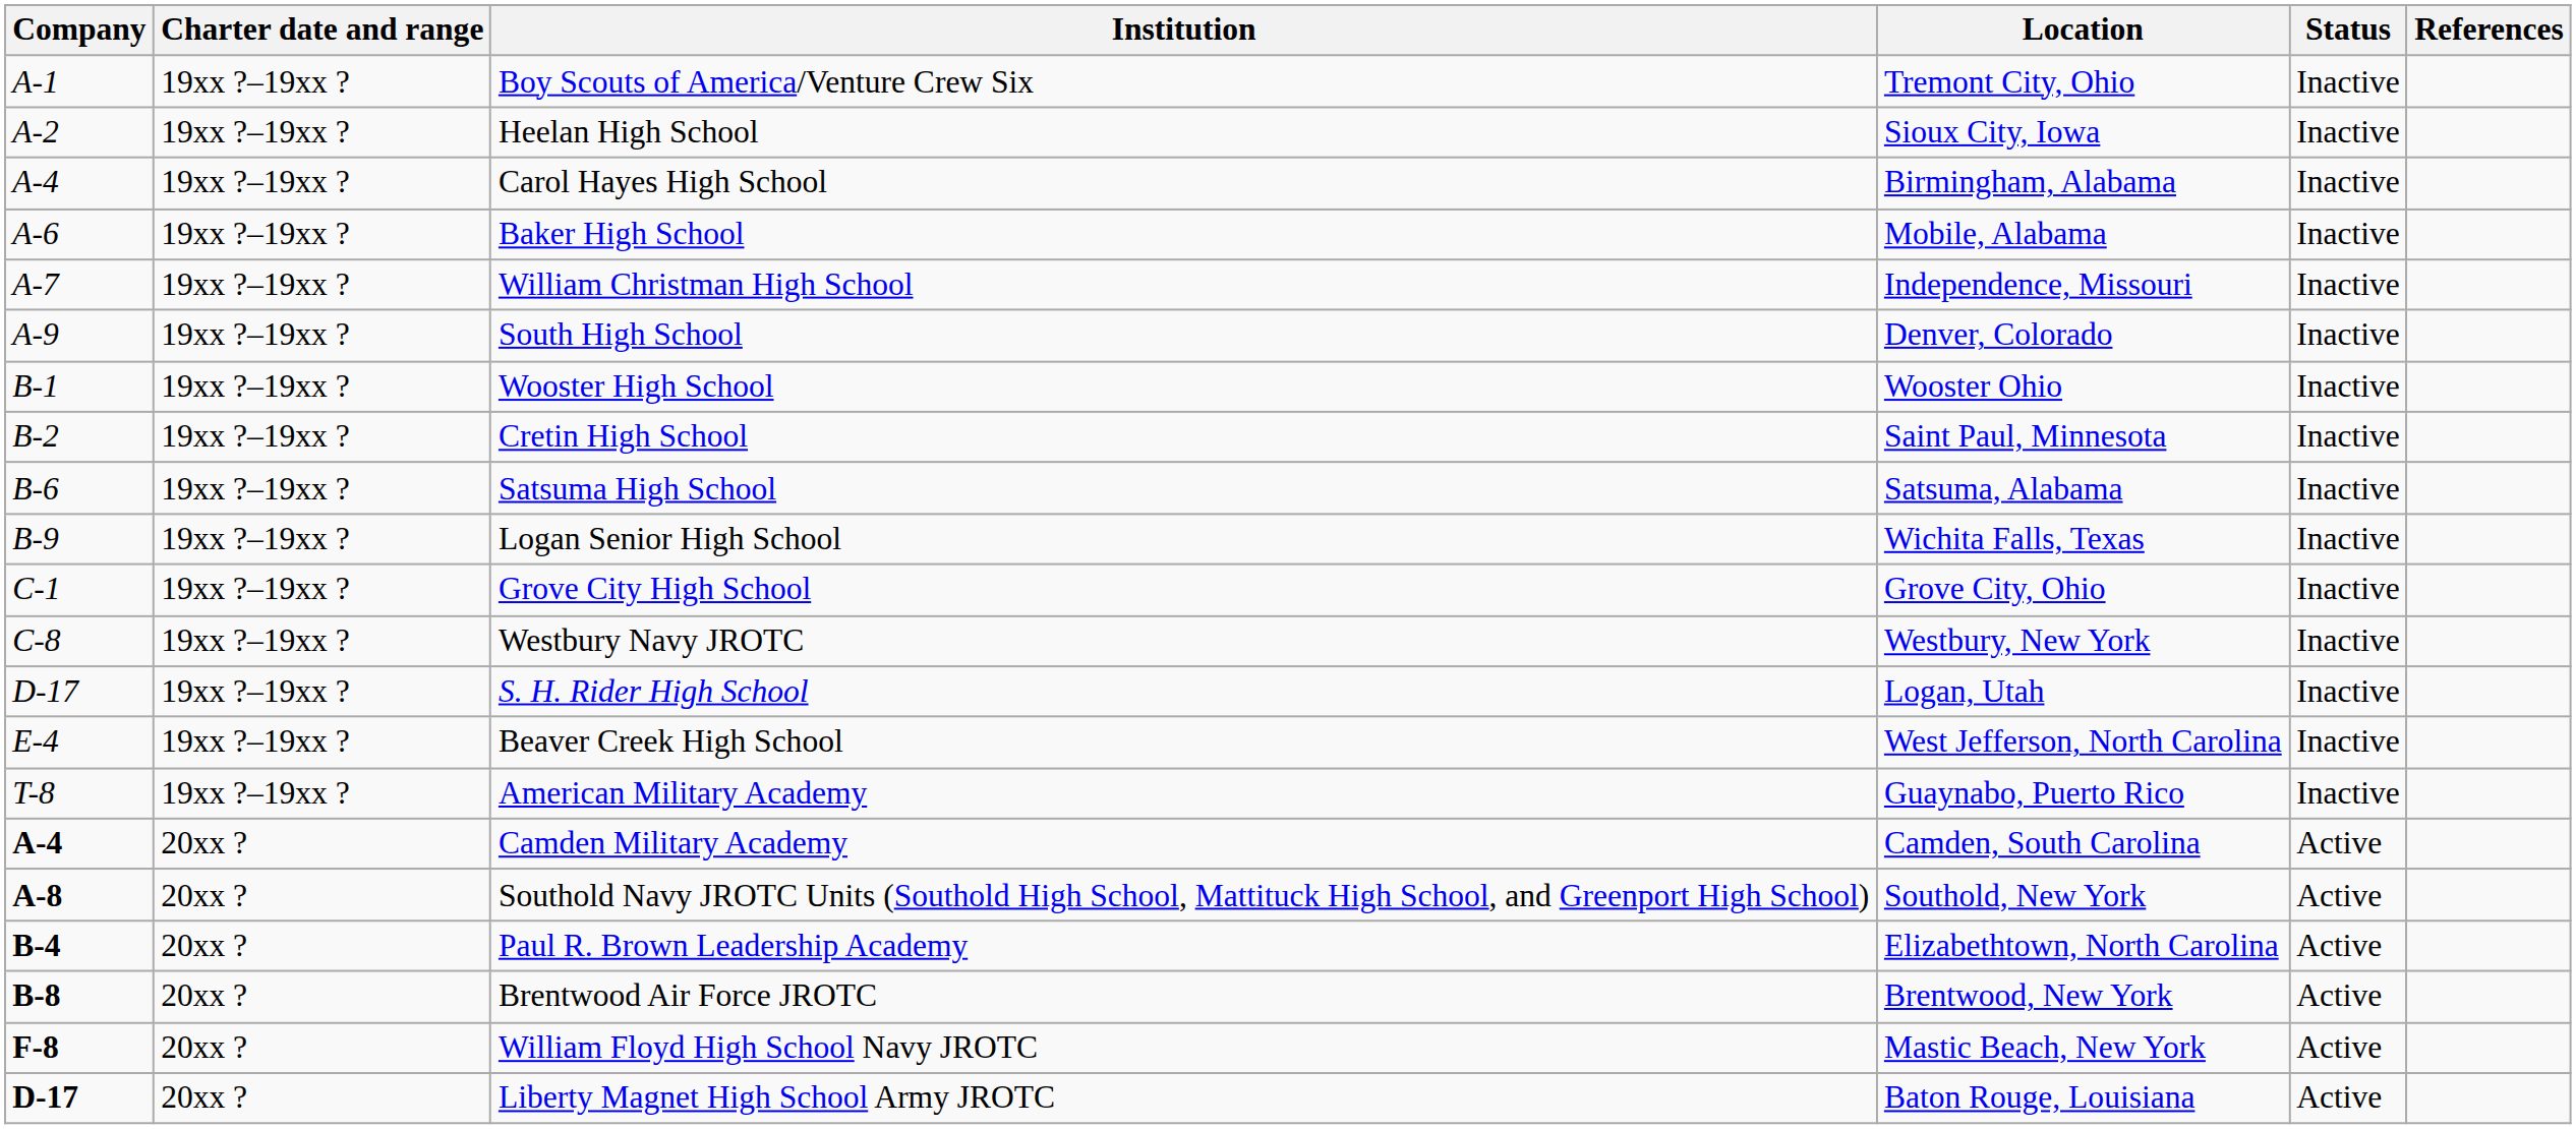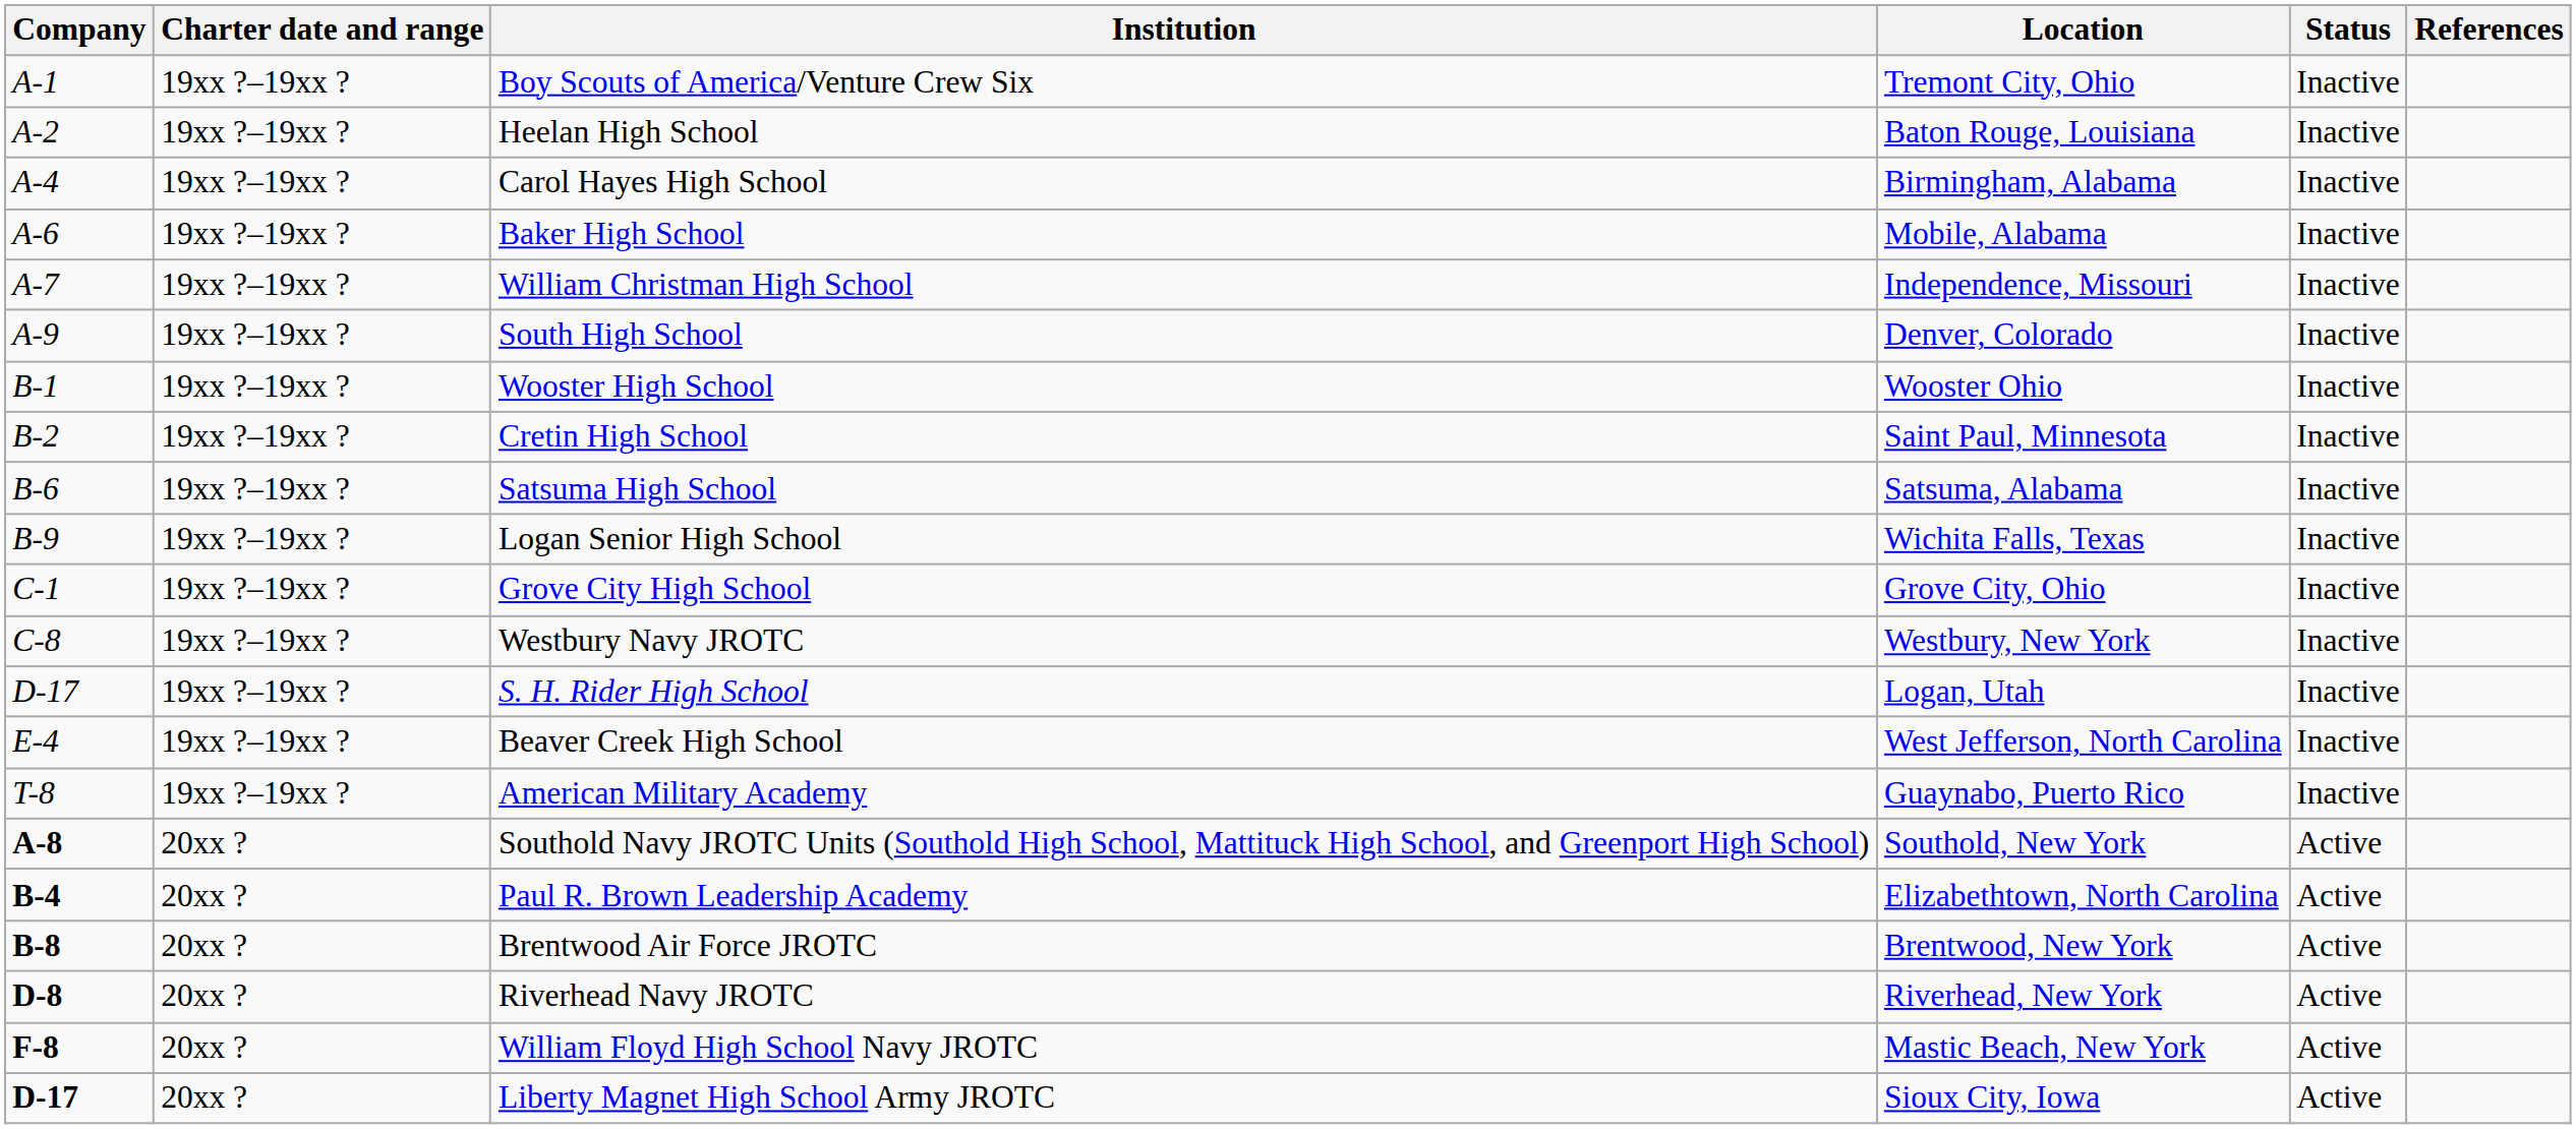 <table class="wikitable sortable">
 <tr>
 <th>Company</th>
 <th>Charter date and range</th>
 <th>Institution</th>
 <th>Location</th>
 <th>Status</th>
 <th>References</th>
 </tr>
 <tr>
 <td><em>A-1</em></td>
 <td>19xx ?–19xx ?</td>
 <td><a href='#'>Boy Scouts of America</a>/Venture Crew Six</td>
 <td><a href='#'>Tremont City, Ohio</a></td>
 <td>Inactive</td>
 <td></td>
 </tr>
 <tr>
 <td><em>A-2</em></td>
 <td>19xx ?–19xx ?</td>
 <td>Heelan High School</td>
-<td><a href='#'>Sioux City, Iowa</a></td>
+<td><a href='#'>Baton Rouge, Louisiana</a></td>
 <td>Inactive</td>
 <td></td>
 </tr>
 <tr>
 <td><em>A-4</em></td>
 <td>19xx ?–19xx ?</td>
 <td>Carol Hayes High School</td>
 <td><a href='#'>Birmingham, Alabama</a></td>
 <td>Inactive</td>
 <td></td>
 </tr>
 <tr>
 <td><em>A-6</em></td>
 <td>19xx ?–19xx ?</td>
 <td><a href='#'>Baker High School</a></td>
 <td><a href='#'>Mobile, Alabama</a></td>
 <td>Inactive</td>
 <td></td>
 </tr>
 <tr>
 <td><em>A-7</em></td>
 <td>19xx ?–19xx ?</td>
 <td><a href='#'>William Christman High School</a></td>
 <td><a href='#'>Independence, Missouri</a></td>
 <td>Inactive</td>
 <td></td>
 </tr>
 <tr>
 <td><em>A-9</em></td>
 <td>19xx ?–19xx ?</td>
 <td><a href='#'>South High School</a></td>
 <td><a href='#'>Denver, Colorado</a></td>
 <td>Inactive</td>
 <td></td>
 </tr>
 <tr>
 <td><em>B-1</em></td>
 <td>19xx ?–19xx ?</td>
 <td><a href='#'>Wooster High School</a></td>
 <td><a href='#'>Wooster Ohio</a></td>
 <td>Inactive</td>
 <td></td>
 </tr>
 <tr>
 <td><em>B-2</em></td>
 <td>19xx ?–19xx ?</td>
 <td><a href='#'>Cretin High School</a></td>
 <td><a href='#'>Saint Paul, Minnesota</a></td>
 <td>Inactive</td>
 <td></td>
 </tr>
 <tr>
 <td><em>B-6</em></td>
 <td>19xx ?–19xx ?</td>
 <td><a href='#'>Satsuma High School</a></td>
 <td><a href='#'>Satsuma, Alabama</a></td>
 <td>Inactive</td>
 <td></td>
 </tr>
 <tr>
 <td><em>B-9</em></td>
 <td>19xx ?–19xx ?</td>
 <td>Logan Senior High School</td>
 <td><a href='#'>Wichita Falls, Texas</a></td>
 <td>Inactive</td>
 <td></td>
 </tr>
 <tr>
 <td><em>C-1</em></td>
 <td>19xx ?–19xx ?</td>
 <td><a href='#'>Grove City High School</a></td>
 <td><a href='#'>Grove City, Ohio</a></td>
 <td>Inactive</td>
 <td></td>
 </tr>
 <tr>
 <td><em>C-8</em></td>
 <td>19xx ?–19xx ?</td>
 <td>Westbury Navy JROTC</td>
 <td><a href='#'>Westbury, New York</a></td>
 <td>Inactive</td>
 <td></td>
 </tr>
 <tr>
 <td><em>D-17</em></td>
 <td>19xx ?–19xx ?</td>
 <td><em><a href='#'>S. H. Rider High School</a></em></td>
 <td><a href='#'>Logan, Utah</a></td>
 <td>Inactive</td>
 <td></td>
 </tr>
 <tr>
 <td><em>E-4</em></td>
 <td>19xx ?–19xx ?</td>
 <td>Beaver Creek High School</td>
 <td><a href='#'>West Jefferson, North Carolina</a></td>
 <td>Inactive</td>
 <td></td>
 </tr>
 <tr>
 <td><em>T-8</em></td>
 <td>19xx ?–19xx ?</td>
 <td><a href='#'>American Military Academy</a></td>
 <td><a href='#'>Guaynabo, Puerto Rico</a></td>
 <td>Inactive</td>
 <td></td>
 </tr>
 <tr>
-<td><strong>A-4</strong></td>
-<td>20xx ?</td>
-<td><a href='#'>Camden Military Academy</a></td>
-<td><a href='#'>Camden, South Carolina</a></td>
-<td>Active</td>
-<td></td>
-</tr>
-<tr>
 <td><strong>A-8</strong></td>
 <td>20xx ?</td>
 <td>Southold Navy JROTC Units (<a href='#'>Southold High School</a>, <a href='#'>Mattituck High School</a>, and <a href='#'>Greenport High School</a>)</td>
 <td><a href='#'>Southold, New York</a></td>
 <td>Active</td>
 <td></td>
 </tr>
 <tr>
 <td><strong>B-4</strong></td>
 <td>20xx ?</td>
 <td><a href='#'>Paul R. Brown Leadership Academy</a></td>
 <td><a href='#'>Elizabethtown, North Carolina</a></td>
 <td>Active</td>
 <td></td>
 </tr>
 <tr>
 <td><strong>B-8</strong></td>
 <td>20xx ?</td>
 <td>Brentwood Air Force JROTC</td>
 <td><a href='#'>Brentwood, New York</a></td>
 <td>Active</td>
 <td></td>
 </tr>
 <tr>
+<td><strong>D-8</strong></td>
+<td>20xx ?</td>
+<td>Riverhead Navy JROTC</td>
+<td><a href='#'>Riverhead, New York</a></td>
+<td>Active</td>
+<td></td>
+</tr>
+<tr>
 <td><strong>F-8</strong></td>
 <td>20xx ?</td>
 <td><a href='#'>William Floyd High School</a> Navy JROTC</td>
 <td><a href='#'>Mastic Beach, New York</a></td>
 <td>Active</td>
 <td></td>
 </tr>
 <tr>
 <td><strong>D-17</strong></td>
 <td>20xx ?</td>
 <td><a href='#'>Liberty Magnet High School</a> Army JROTC</td>
-<td><a href='#'>Baton Rouge, Louisiana</a></td>
+<td><a href='#'>Sioux City, Iowa</a></td>
 <td>Active</td>
 <td></td>
 </tr>
 </table>
